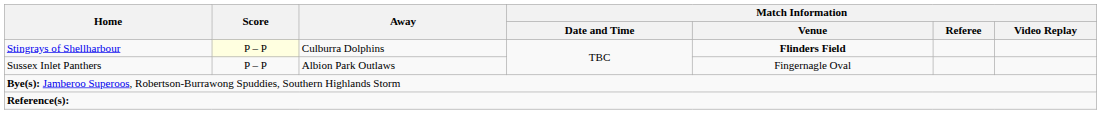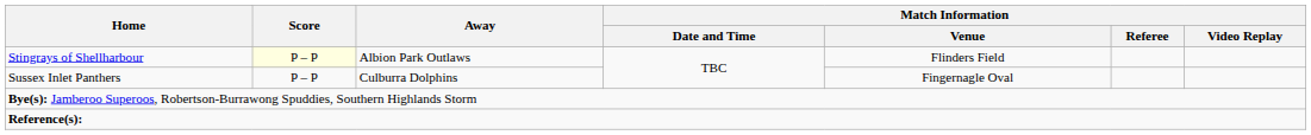 <table class="wikitable" width="100% text-align:center;">
 <tr>
 <th rowspan="2" width="19%">Home</th>
 <th rowspan="2" width="8%">Score</th>
 <th rowspan="2" width="19%">Away</th>
 <th colspan="4">Match Information</th>
 </tr>
 <tr bgcolor="#CCCCCC">
 <th width="17%">Date and Time</th>
 <th width="22%">Venue</th>
 <th>Referee</th>
 <th>Video Replay</th>
 </tr>
 <tr>
 <td> <a href='#'>Stingrays of Shellharbour</a></td>
 <td style="background: lightyellow; text-align:center;">P – P</td>
-<td> Culburra Dolphins</td>
+<td> Albion Park Outlaws</td>
 <td rowspan="2" style="text-align:center;">TBC</td>
-<td style="text-align:center;"><strong>Flinders Field</strong></td>
+<td style="text-align:center;">Flinders Field</td>
 <td style="text-align:center;"></td>
 <td style="text-align:center;"></td>
 </tr>
 <tr>
 <td> Sussex Inlet Panthers</td>
 <td style="text-align:center;">P – P</td>
-<td> Albion Park Outlaws</td>
+<td> Culburra Dolphins</td>
 <td style="text-align:center;">Fingernagle Oval</td>
 <td style="text-align:center;"></td>
 <td style="text-align:center;"></td>
 </tr>
 <tr>
 <td colspan="7"><strong>Bye(s):</strong>  <a href='#'>Jamberoo Superoos</a>,  Robertson-Burrawong Spuddies,  Southern Highlands Storm</td>
 </tr>
 <tr>
 <td colspan="7"><strong>Reference(s):</strong></td>
 </tr>
 </table>
